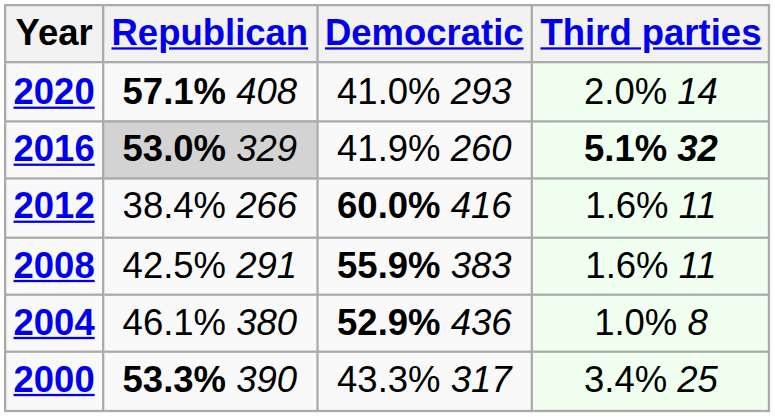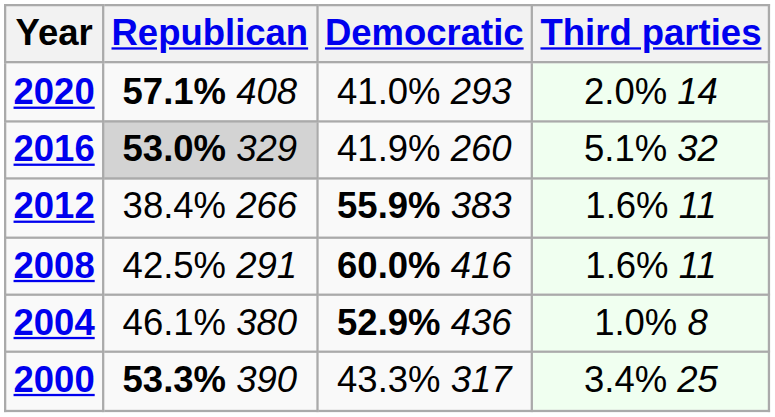 <table class="wikitable">
 <tr>
 <th>Year</th>
 <th><a href='#'>Republican</a></th>
 <th><a href='#'>Democratic</a></th>
 <th><a href='#'>Third parties</a></th>
 </tr>
 <tr>
 <td style="text-align:center;" ><strong><a href='#'>2020</a></strong></td>
 <td style="text-align:center;" ><strong>57.1%</strong> <em>408</em></td>
 <td style="text-align:center;" >41.0% <em>293</em></td>
 <td style="text-align:center; background:honeyDew;">2.0% <em>14</em></td>
 </tr>
 <tr>
 <td style="text-align:center;" ><strong><a href='#'>2016</a></strong></td>
 <td style="background: lightgrey; text-align:center;" ><strong>53.0%</strong> <em>329</em></td>
 <td style="text-align:center;" >41.9% <em>260</em></td>
-<td style="text-align:center; background:honeyDew;"><strong>5.1% <em>32</em></strong></td>
+<td style="text-align:center; background:honeyDew;">5.1% <em>32</em></td>
 </tr>
 <tr>
 <td style="text-align:center;" ><strong><a href='#'>2012</a></strong></td>
 <td style="text-align:center;" >38.4% <em>266</em></td>
-<td style="text-align:center;" ><strong>60.0%</strong> <em>416</em></td>
+<td style="text-align:center;" ><strong>55.9%</strong> <em>383</em></td>
 <td style="text-align:center; background:honeyDew;">1.6% <em>11</em></td>
 </tr>
 <tr>
 <td style="text-align:center;" ><strong><a href='#'>2008</a></strong></td>
 <td style="text-align:center;" >42.5% <em>291</em></td>
-<td style="text-align:center;" ><strong>55.9%</strong> <em>383</em></td>
+<td style="text-align:center;" ><strong>60.0%</strong> <em>416</em></td>
 <td style="text-align:center; background:honeyDew;">1.6% <em>11</em></td>
 </tr>
 <tr>
 <td style="text-align:center;" ><strong><a href='#'>2004</a></strong></td>
 <td style="text-align:center;" >46.1% <em>380</em></td>
 <td style="text-align:center;" ><strong>52.9%</strong> <em>436</em></td>
 <td style="text-align:center; background:honeyDew;">1.0% <em>8</em></td>
 </tr>
 <tr>
 <td style="text-align:center;" ><strong><a href='#'>2000</a></strong></td>
 <td style="text-align:center;" ><strong>53.3%</strong> <em>390</em></td>
 <td style="text-align:center;" >43.3% <em>317</em></td>
 <td style="text-align:center; background:honeyDew;">3.4% <em>25</em></td>
 </tr>
 </table>
